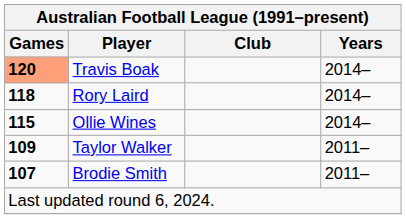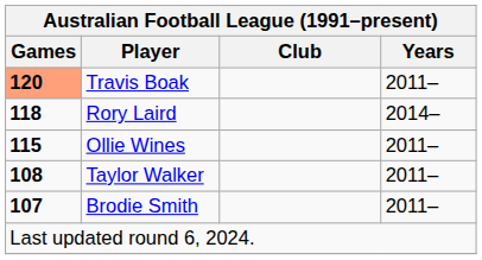 <table class="wikitable">
 <tr>
 <th colspan=4>Australian Football League (1991–present)</th>
 </tr>
 <tr>
 <th style="width:55px;">Games</th>
 <th style="width:105px;">Player</th>
 <th style="width:125px;">Club</th>
 <th style="width:70px;">Years</th>
 </tr>
 <tr>
 <td style="background: lightsalmon;"><strong>120</strong></td>
 <td><a href='#'>Travis Boak</a></td>
 <td></td>
-<td>2014–</td>
+<td>2011–</td>
 </tr>
 <tr>
 <td><strong>118</strong></td>
 <td><a href='#'>Rory Laird</a></td>
 <td></td>
 <td>2014–</td>
 </tr>
 <tr>
 <td><strong>115</strong></td>
 <td><a href='#'>Ollie Wines</a></td>
 <td></td>
-<td>2014–</td>
+<td>2011–</td>
 </tr>
 <tr>
-<td><strong>109</strong></td>
+<td><strong>108</strong></td>
 <td><a href='#'>Taylor Walker</a></td>
 <td></td>
 <td>2011–</td>
 </tr>
 <tr>
 <td><strong>107</strong></td>
 <td><a href='#'>Brodie Smith</a></td>
 <td></td>
 <td>2011–</td>
 </tr>
 <tr>
 <td colspan="4">Last updated round 6, 2024.</td>
 </tr>
 <tr>
 </tr>
 </table>
